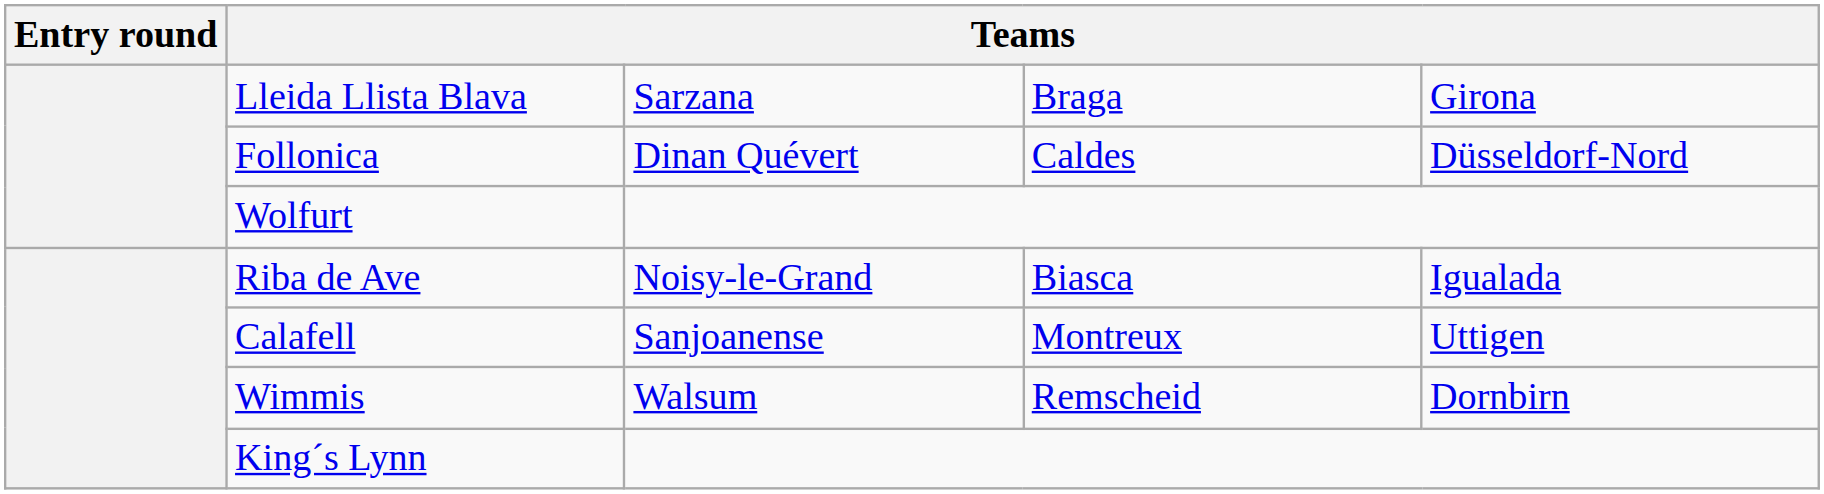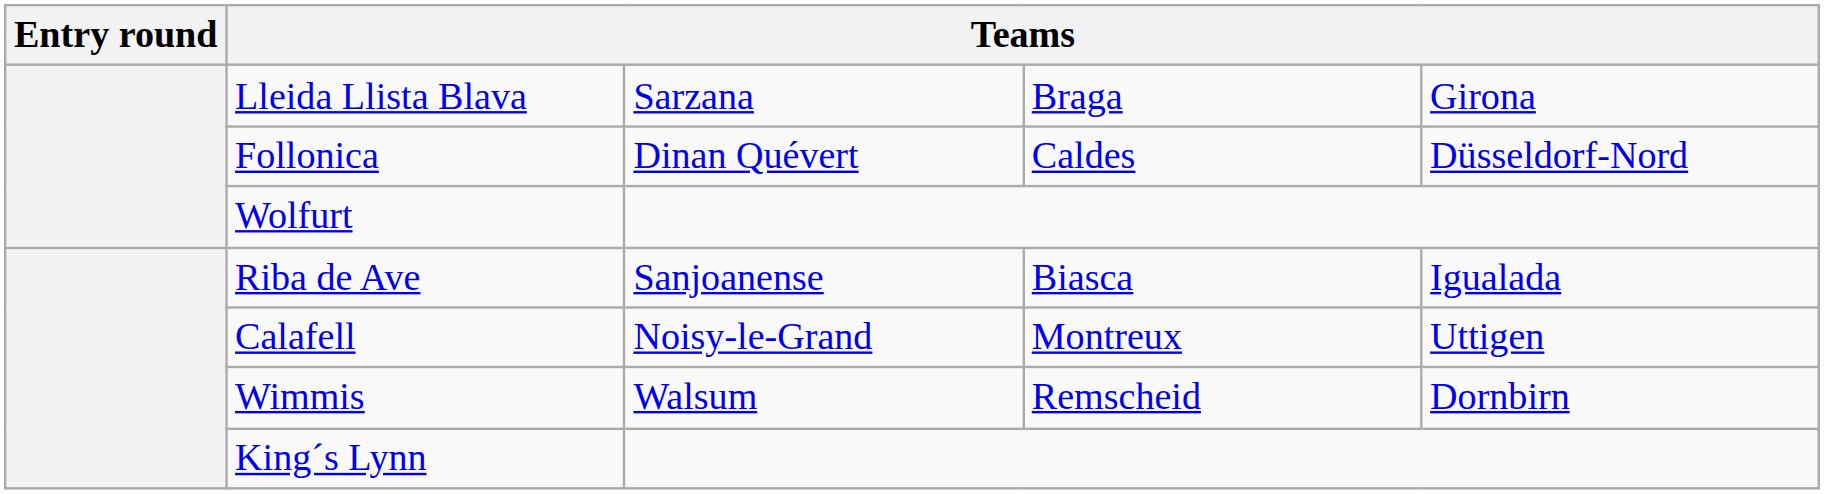 <table class="wikitable mw-collapsible mw-collapsed">
 <tr>
 <th>Entry round</th>
 <th colspan=4>Teams</th>
 </tr>
 <tr>
 <th rowspan=3></th>
 <td style="min-width:10em"> <a href='#'>Lleida Llista Blava</a></td>
 <td style="min-width:10em"> <a href='#'>Sarzana</a></td>
 <td style="min-width:10em"> <a href='#'>Braga</a></td>
 <td style="min-width:10em"> <a href='#'>Girona</a></td>
 </tr>
 <tr>
 <td> <a href='#'>Follonica</a></td>
 <td> <a href='#'>Dinan Quévert</a></td>
 <td> <a href='#'>Caldes</a></td>
 <td> <a href='#'>Düsseldorf-Nord</a></td>
 </tr>
 <tr>
 <td> <a href='#'>Wolfurt</a></td>
 <td colspan=3></td>
 </tr>
 <tr>
 <th rowspan=4></th>
 <td> <a href='#'>Riba de Ave</a></td>
-<td> <a href='#'>Noisy-le-Grand</a></td>
+<td> <a href='#'>Sanjoanense</a></td>
 <td> <a href='#'>Biasca</a></td>
 <td> <a href='#'>Igualada</a></td>
 </tr>
 <tr>
 <td> <a href='#'>Calafell</a></td>
-<td> <a href='#'>Sanjoanense</a></td>
+<td> <a href='#'>Noisy-le-Grand</a></td>
 <td> <a href='#'>Montreux</a></td>
 <td> <a href='#'>Uttigen</a></td>
 </tr>
 <tr>
 <td> <a href='#'>Wimmis</a></td>
 <td> <a href='#'>Walsum</a></td>
 <td> <a href='#'>Remscheid</a></td>
 <td> <a href='#'>Dornbirn</a></td>
 </tr>
 <tr>
 <td> <a href='#'>King´s Lynn</a></td>
 <td colspan=3></td>
 </tr>
 </table>
